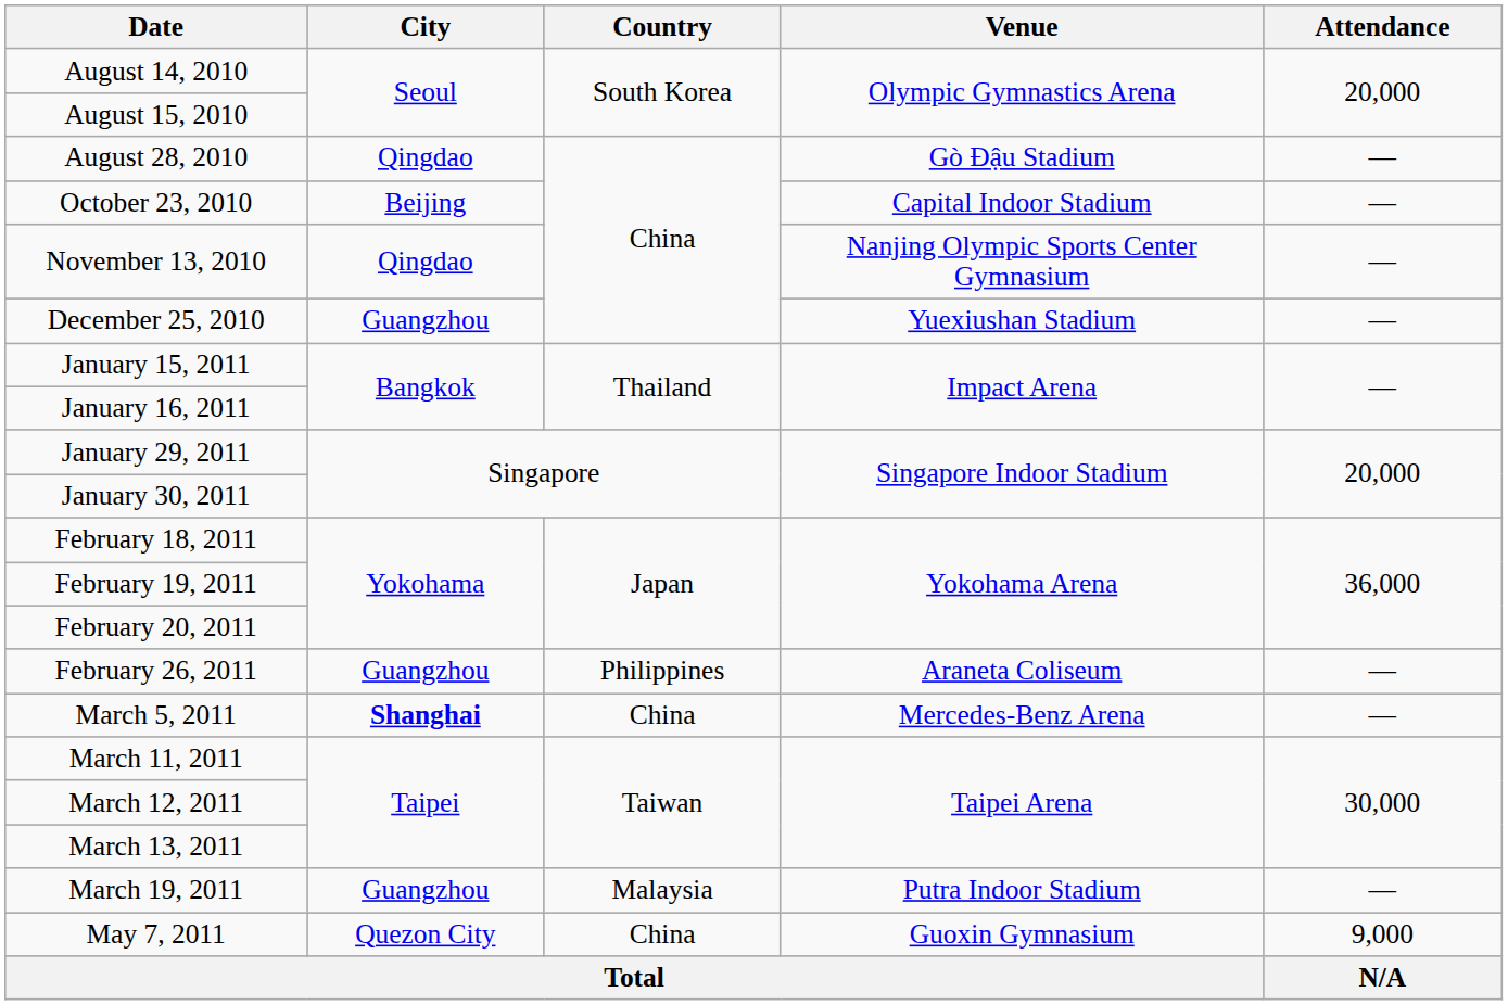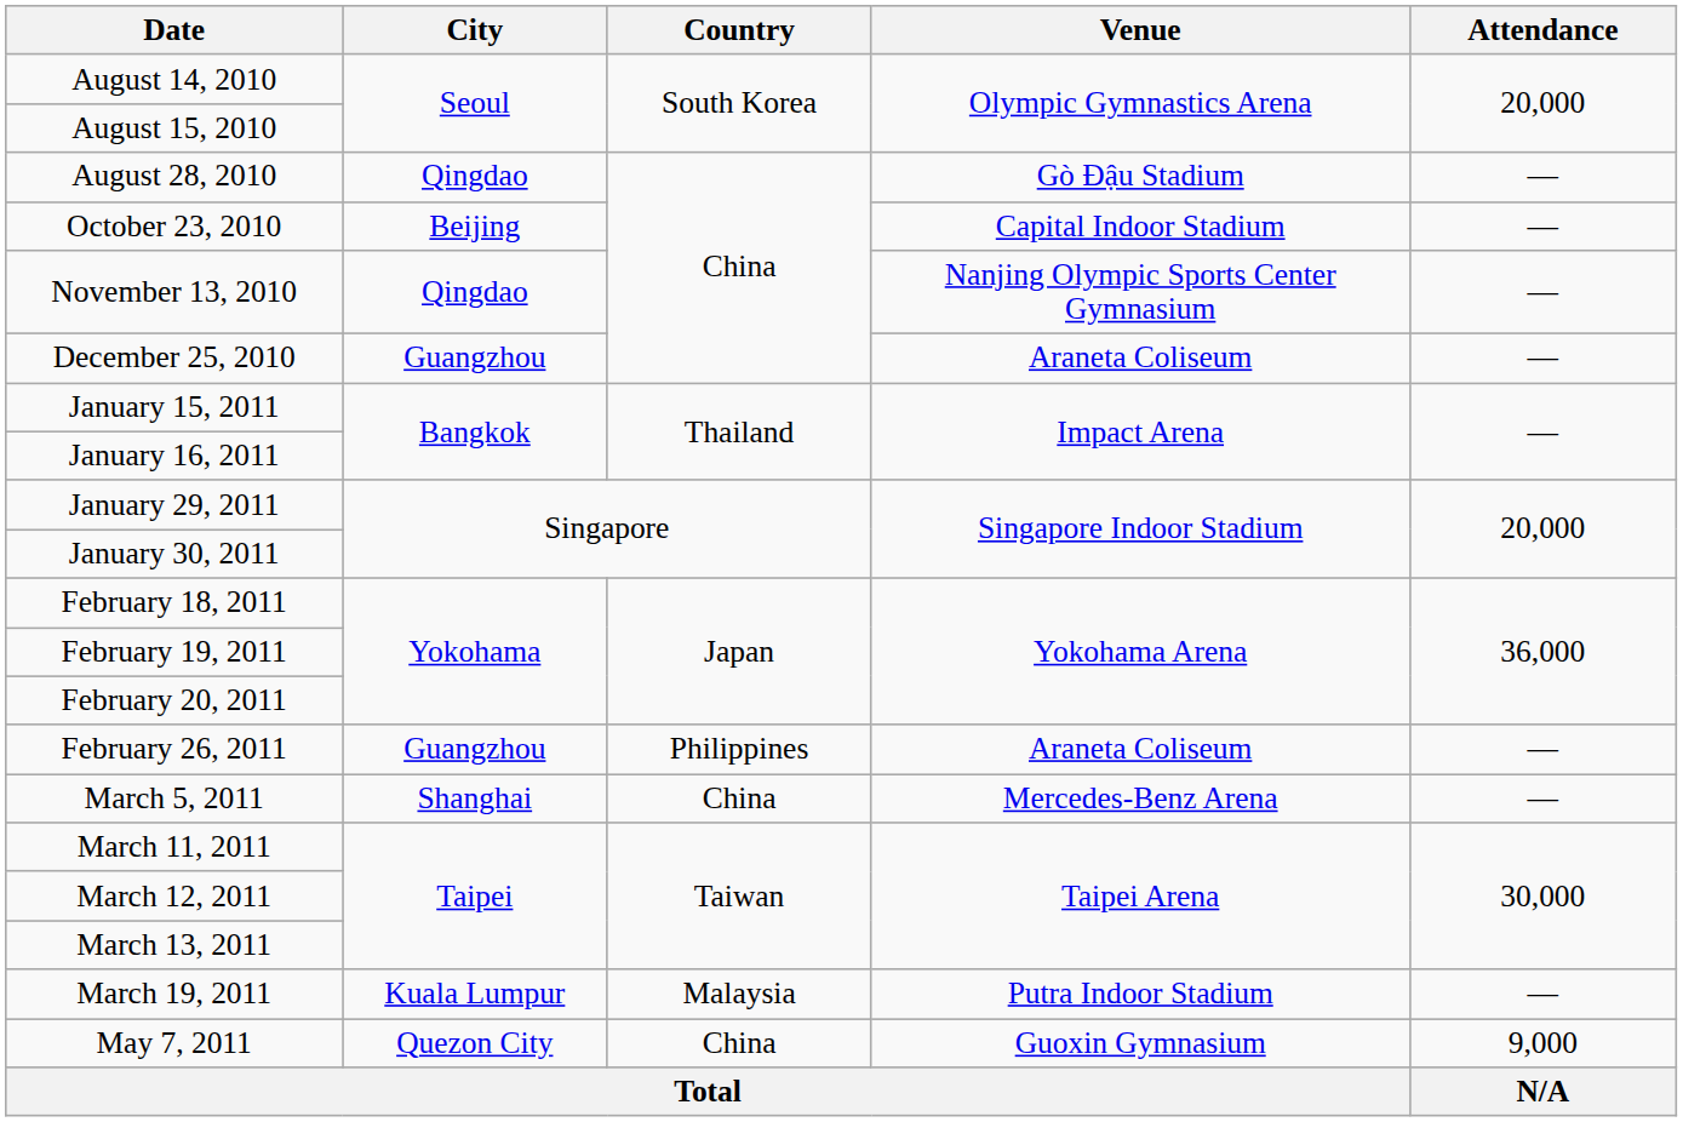 <table class="wikitable" style="text-align:center;">
 <tr>
 <th scope="col" style="width:12em;">Date</th>
 <th scope="col" style="width:9em;">City</th>
 <th scope="col" style="width:9em;">Country</th>
 <th scope="col" style="width:20em;">Venue</th>
 <th scope="col" style="width:9em;">Attendance</th>
 </tr>
 <tr>
 <td>August 14, 2010</td>
 <td rowspan="2"><a href='#'>Seoul</a></td>
 <td rowspan="2">South Korea</td>
 <td rowspan="2"><a href='#'>Olympic Gymnastics Arena</a></td>
 <td rowspan="2">20,000</td>
 </tr>
 <tr>
 <td>August 15, 2010</td>
 </tr>
 <tr>
 <td>August 28, 2010</td>
 <td><a href='#'>Qingdao</a></td>
 <td rowspan="4">China</td>
 <td><a href='#'>Gò Đậu Stadium</a></td>
 <td>—</td>
 </tr>
 <tr>
 <td>October 23, 2010</td>
 <td><a href='#'>Beijing</a></td>
 <td><a href='#'>Capital Indoor Stadium</a></td>
 <td>—</td>
 </tr>
 <tr>
 <td>November 13, 2010</td>
 <td><a href='#'>Qingdao</a></td>
 <td><a href='#'>Nanjing Olympic Sports Center Gymnasium</a></td>
 <td>—</td>
 </tr>
 <tr>
 <td>December 25, 2010</td>
 <td><a href='#'>Guangzhou</a></td>
-<td><a href='#'>Yuexiushan Stadium</a></td>
+<td><a href='#'>Araneta Coliseum</a></td>
 <td>—</td>
 </tr>
 <tr>
 <td>January 15, 2011</td>
 <td rowspan="2"><a href='#'>Bangkok</a></td>
 <td rowspan="2">Thailand</td>
 <td rowspan="2"><a href='#'>Impact Arena</a></td>
 <td rowspan="2">—</td>
 </tr>
 <tr>
 <td>January 16, 2011</td>
 </tr>
 <tr>
 <td>January 29, 2011</td>
 <td colspan="2" rowspan="2">Singapore</td>
 <td rowspan="2"><a href='#'>Singapore Indoor Stadium</a></td>
 <td rowspan="2">20,000</td>
 </tr>
 <tr>
 <td>January 30, 2011</td>
 </tr>
 <tr>
 <td>February 18, 2011</td>
 <td rowspan="3"><a href='#'>Yokohama</a></td>
 <td rowspan="3">Japan</td>
 <td rowspan="3"><a href='#'>Yokohama Arena</a></td>
 <td rowspan="3">36,000</td>
 </tr>
 <tr>
 <td>February 19, 2011</td>
 </tr>
 <tr>
 <td>February 20, 2011</td>
 </tr>
 <tr>
 <td>February 26, 2011</td>
 <td><a href='#'>Guangzhou</a></td>
 <td>Philippines</td>
 <td><a href='#'>Araneta Coliseum</a></td>
 <td>—</td>
 </tr>
 <tr>
 <td>March 5, 2011</td>
-<td><strong><a href='#'>Shanghai</a></strong></td>
+<td><a href='#'>Shanghai</a></td>
 <td>China</td>
 <td><a href='#'>Mercedes-Benz Arena</a></td>
 <td>—</td>
 </tr>
 <tr>
 <td>March 11, 2011</td>
 <td rowspan="3"><a href='#'>Taipei</a></td>
 <td rowspan="3">Taiwan</td>
 <td rowspan="3"><a href='#'>Taipei Arena</a></td>
 <td rowspan="3">30,000</td>
 </tr>
 <tr>
 <td>March 12, 2011</td>
 </tr>
 <tr>
 <td>March 13, 2011</td>
 </tr>
 <tr>
 <td>March 19, 2011</td>
-<td><a href='#'>Guangzhou</a></td>
+<td><a href='#'>Kuala Lumpur</a></td>
 <td>Malaysia</td>
 <td><a href='#'>Putra Indoor Stadium</a></td>
 <td>—</td>
 </tr>
 <tr>
 <td>May 7, 2011</td>
 <td><a href='#'>Quezon City</a></td>
 <td>China</td>
 <td><a href='#'>Guoxin Gymnasium</a></td>
 <td>9,000</td>
 </tr>
 <tr>
 <th colspan="4">Total</th>
 <th>N/A</th>
 </tr>
 </table>
